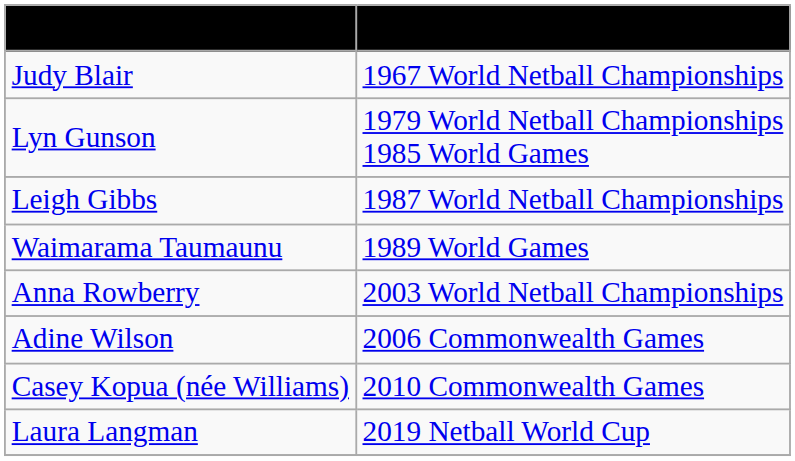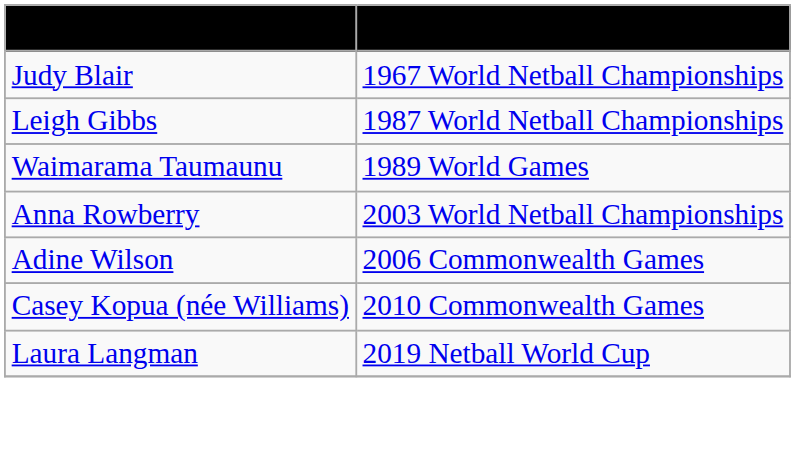 <table class="wikitable collapsible" border="1">
 <tr>
 <th style="background:black;"><span>Captains</span></th>
 <th style="background:black;"><span>Tournaments</span></th>
 </tr>
 <tr>
 <td><a href='#'>Judy Blair</a></td>
 <td><a href='#'>1967 World Netball Championships</a></td>
-</tr>
-<tr>
-<td><a href='#'>Lyn Gunson</a></td>
-<td><a href='#'>1979 World Netball Championships</a><br><a href='#'>1985 World Games</a></td>
 </tr>
 <tr>
 <td><a href='#'>Leigh Gibbs</a></td>
 <td><a href='#'>1987 World Netball Championships</a></td>
 </tr>
 <tr>
 <td><a href='#'>Waimarama Taumaunu</a></td>
 <td><a href='#'>1989 World Games</a></td>
 </tr>
 <tr>
 <td><a href='#'>Anna Rowberry</a></td>
 <td><a href='#'>2003 World Netball Championships</a></td>
 </tr>
 <tr>
 <td><a href='#'>Adine Wilson</a></td>
 <td><a href='#'>2006 Commonwealth Games</a></td>
 </tr>
 <tr>
 <td><a href='#'>Casey Kopua (née Williams)</a></td>
 <td><a href='#'>2010 Commonwealth Games</a></td>
 </tr>
 <tr>
 <td><a href='#'>Laura Langman</a></td>
 <td><a href='#'>2019 Netball World Cup</a></td>
 </tr>
 <tr>
 </tr>
 </table>
